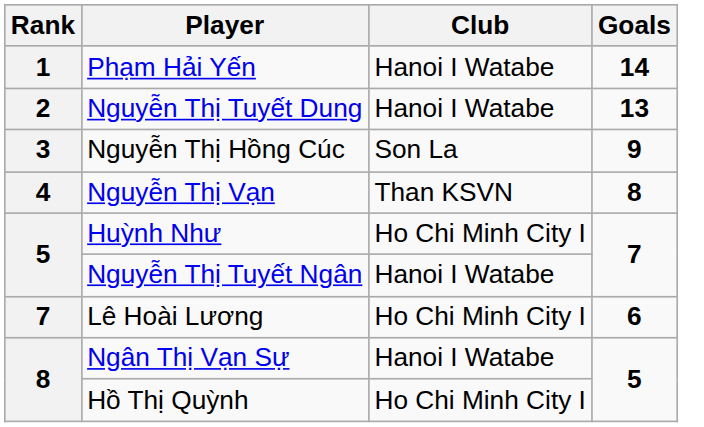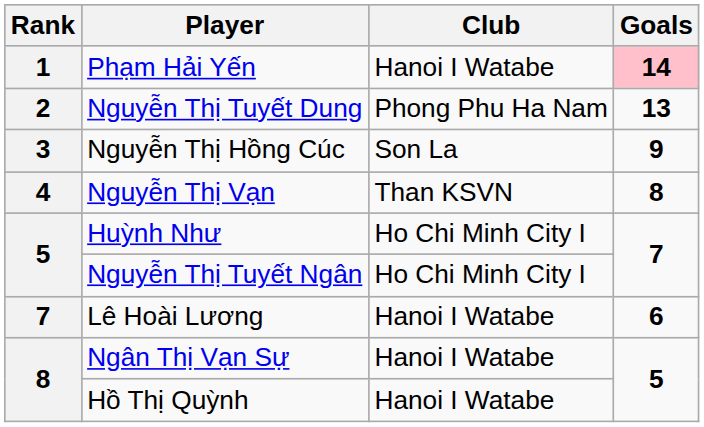 <table class="wikitable" style="text-align:center">
 <tr>
 <th>Rank</th>
 <th>Player</th>
 <th>Club</th>
 <th>Goals</th>
 </tr>
 <tr>
 <th>1</th>
 <td align="left"> <a href='#'>Phạm Hải Yến</a></td>
 <td align="left">Hanoi I Watabe</td>
-<td><strong>14</strong></td>
+<td style="background: pink;"><strong>14</strong></td>
 </tr>
 <tr>
 <th>2</th>
 <td align="left"> <a href='#'>Nguyễn Thị Tuyết Dung</a></td>
-<td align="left">Hanoi I Watabe</td>
+<td align="left">Phong Phu Ha Nam</td>
 <td><strong>13</strong></td>
 </tr>
 <tr>
 <th>3</th>
 <td align="left"> Nguyễn Thị Hồng Cúc</td>
 <td align="left">Son La</td>
 <td><strong>9</strong></td>
 </tr>
 <tr>
 <th>4</th>
 <td align="left"> <a href='#'>Nguyễn Thị Vạn</a></td>
 <td align="left">Than KSVN</td>
 <td><strong>8</strong></td>
 </tr>
 <tr>
 <th rowspan=2>5</th>
 <td align="left"> <a href='#'>Huỳnh Như</a></td>
 <td align="left">Ho Chi Minh City I</td>
 <td rowspan=2><strong>7</strong></td>
 </tr>
 <tr>
 <td align="left"> <a href='#'>Nguyễn Thị Tuyết Ngân</a></td>
-<td align="left">Hanoi I Watabe</td>
+<td align="left">Ho Chi Minh City I</td>
 </tr>
 <tr>
 <th>7</th>
 <td align="left"> Lê Hoài Lương</td>
-<td align="left">Ho Chi Minh City I</td>
+<td align="left">Hanoi I Watabe</td>
 <td><strong>6</strong></td>
 </tr>
 <tr>
 <th rowspan=2>8</th>
 <td align="left"> <a href='#'>Ngân Thị Vạn Sự</a></td>
 <td align="left">Hanoi I Watabe</td>
 <td rowspan=2><strong>5</strong></td>
 </tr>
 <tr>
 <td align="left"> Hồ Thị Quỳnh</td>
-<td align="left">Ho Chi Minh City I</td>
+<td align="left">Hanoi I Watabe</td>
 </tr>
 </table>
